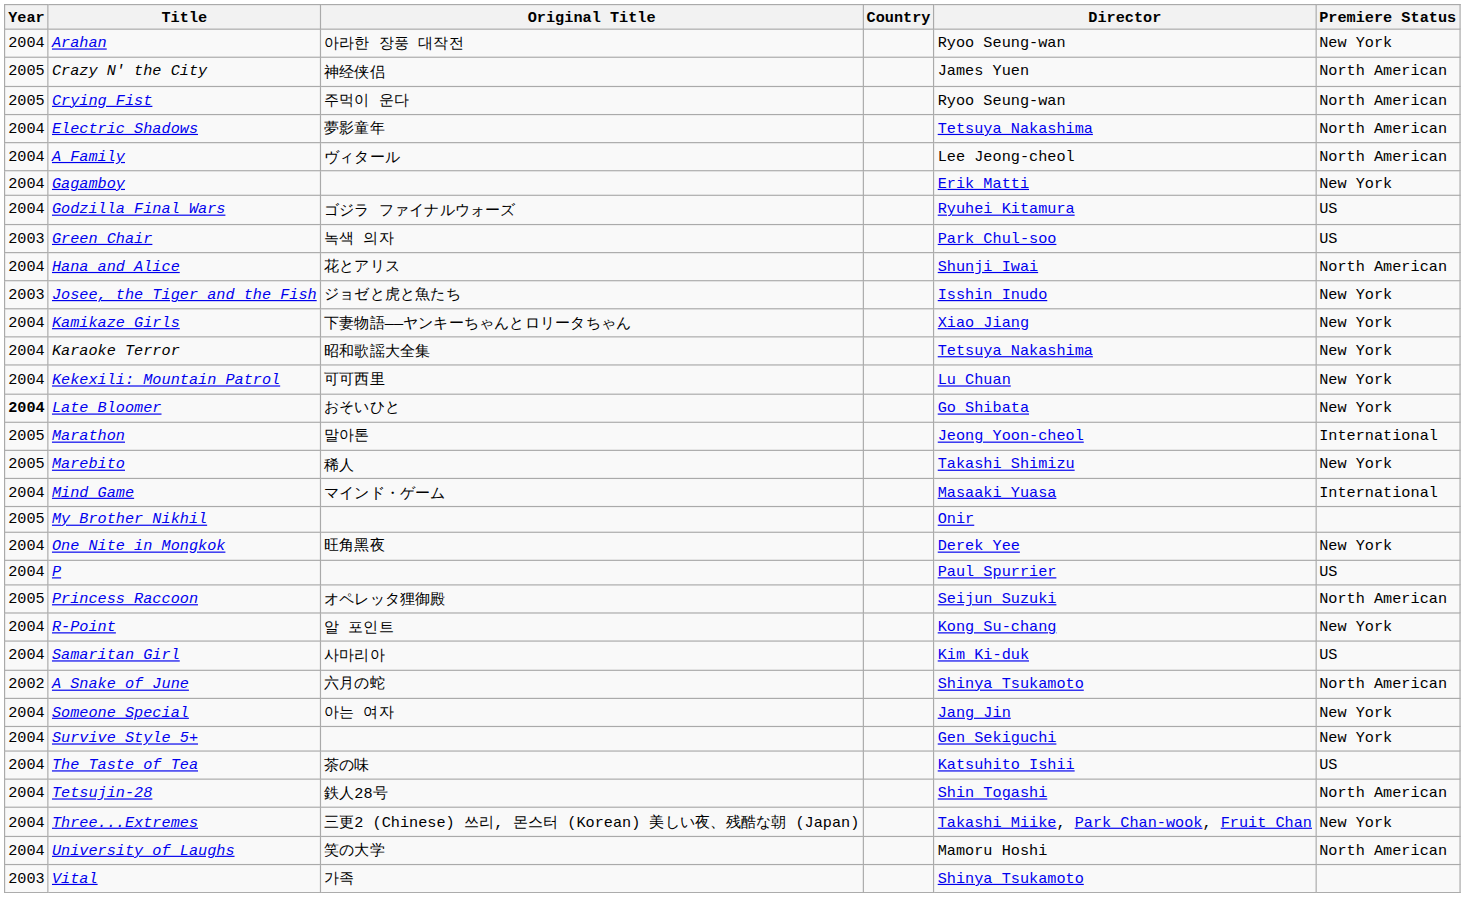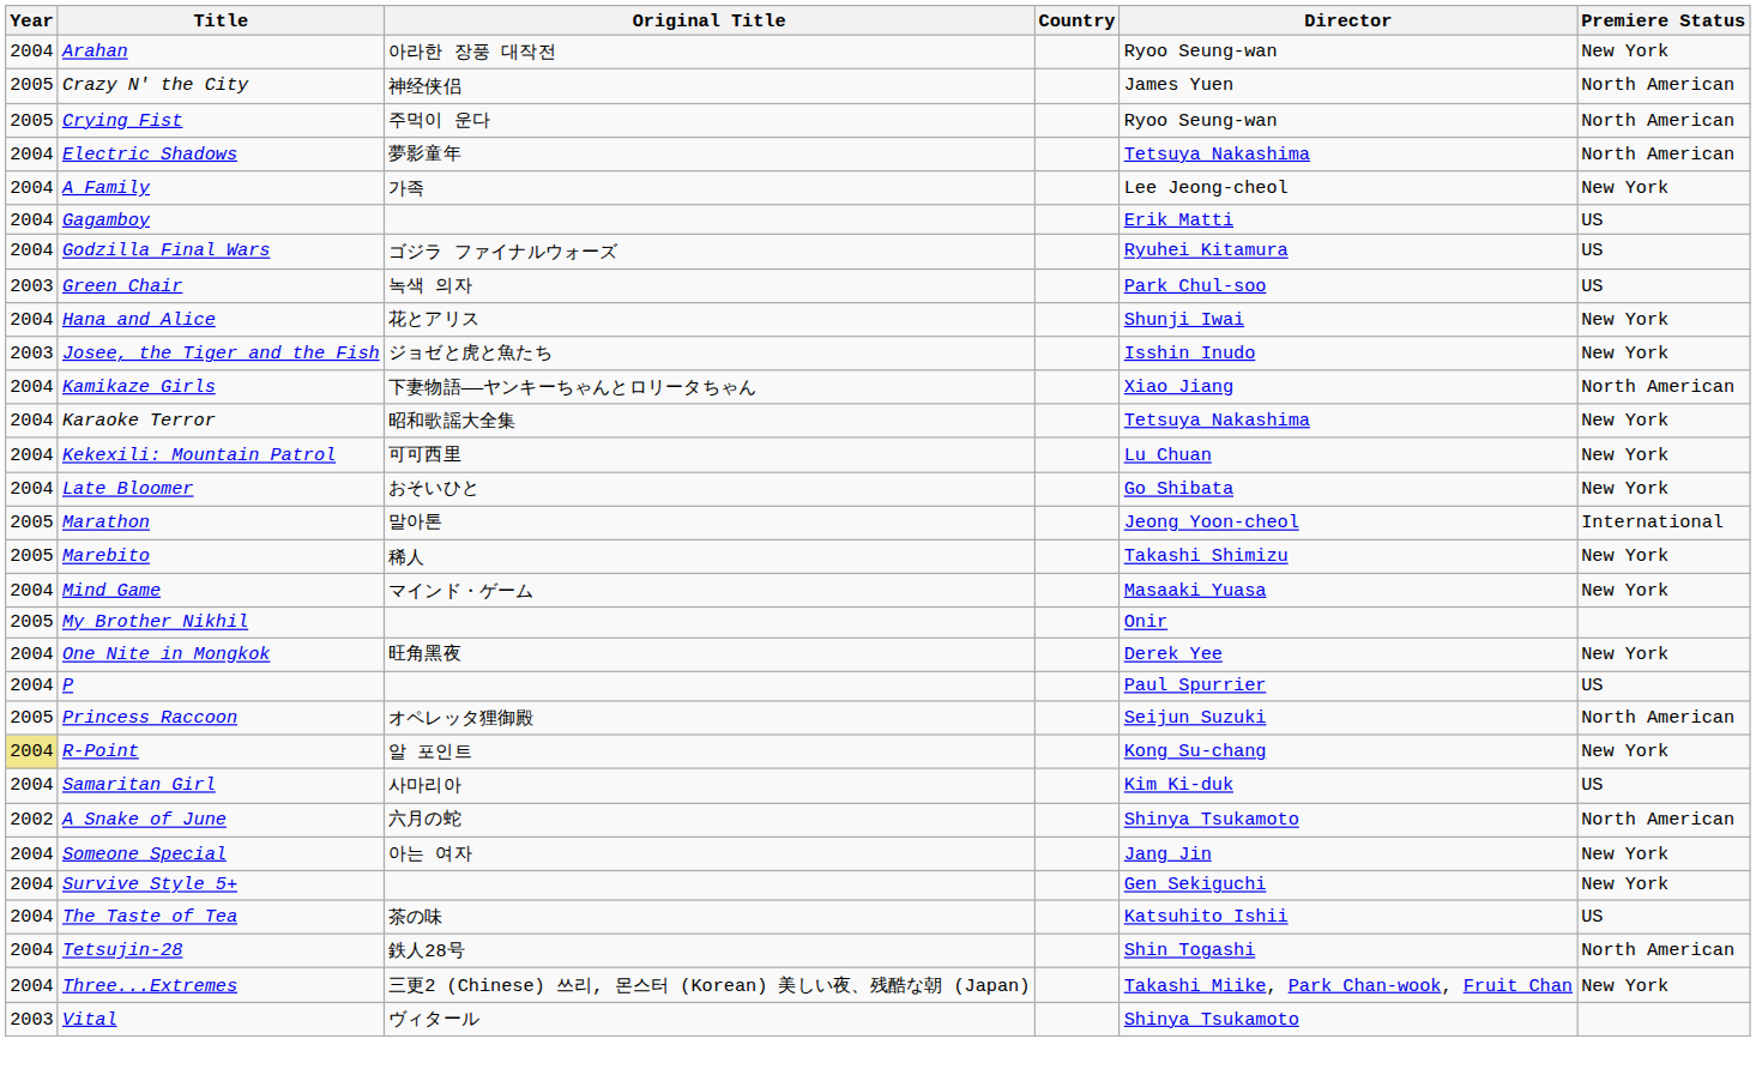 <table class="wikitable">
 <tr>
 <th>Year</th>
 <th>Title</th>
 <th>Original Title</th>
 <th>Country</th>
 <th>Director</th>
 <th>Premiere Status</th>
 </tr>
 <tr>
 <td>2004</td>
 <td><em><a href='#'>Arahan</a></em></td>
 <td>아라한 장풍 대작전</td>
 <td></td>
 <td>Ryoo Seung-wan</td>
 <td>New York</td>
 </tr>
 <tr>
 <td>2005</td>
 <td Crazy N' the City><em>Crazy N' the City</em></td>
 <td>神经侠侣</td>
 <td></td>
 <td>James Yuen</td>
 <td>North American</td>
 </tr>
 <tr>
 <td>2005</td>
 <td><em><a href='#'>Crying Fist</a></em></td>
 <td>주먹이 운다</td>
 <td></td>
 <td>Ryoo Seung-wan</td>
 <td>North American</td>
 </tr>
 <tr>
 <td>2004</td>
 <td><em><a href='#'>Electric Shadows</a></em></td>
 <td>夢影童年</td>
 <td></td>
 <td><a href='#'>Tetsuya Nakashima</a></td>
 <td>North American</td>
 </tr>
 <tr>
 <td>2004</td>
 <td><a href='#'><em>A Family</em></a></td>
-<td>ヴィタール</td>
+<td>가족</td>
 <td></td>
 <td>Lee Jeong-cheol</td>
-<td>North American</td>
+<td>New York</td>
 </tr>
 <tr>
 <td>2004</td>
 <td><em><a href='#'>Gagamboy</a></em></td>
 <td></td>
 <td></td>
 <td><a href='#'>Erik Matti</a></td>
-<td>New York</td>
+<td>US</td>
 </tr>
 <tr>
 <td>2004</td>
 <td><em><a href='#'>Godzilla Final Wars</a></em></td>
 <td>ゴジラ ファイナルウォーズ</td>
 <td></td>
 <td><a href='#'>Ryuhei Kitamura</a></td>
 <td>US</td>
 </tr>
 <tr>
 <td>2003</td>
 <td><em><a href='#'>Green Chair</a></em></td>
 <td>녹색 의자</td>
 <td></td>
 <td><a href='#'>Park Chul-soo</a></td>
 <td>US</td>
 </tr>
 <tr>
 <td>2004</td>
 <td Hana & Alice><em><a href='#'>Hana and Alice</a></em></td>
 <td>花とアリス</td>
 <td></td>
 <td><a href='#'>Shunji Iwai</a></td>
-<td>North American</td>
+<td>New York</td>
 </tr>
 <tr>
 <td>2003</td>
 <td Josee, The Tiger and the Fish><em><a href='#'>Josee, the Tiger and the Fish</a></em></td>
 <td>ジョゼと虎と魚たち</td>
 <td></td>
 <td><a href='#'>Isshin Inudo</a></td>
 <td>New York</td>
 </tr>
 <tr>
 <td>2004</td>
 <td><em><a href='#'>Kamikaze Girls</a></em></td>
 <td>下妻物語——ヤンキーちゃんとロリータちゃん</td>
 <td></td>
 <td><a href='#'>Xiao Jiang</a></td>
-<td>New York</td>
+<td>North American</td>
 </tr>
 <tr>
 <td>2004</td>
 <td Karaoke Terror><em>Karaoke Terror</em></td>
 <td>昭和歌謡大全集</td>
 <td></td>
 <td><a href='#'>Tetsuya Nakashima</a></td>
 <td>New York</td>
 </tr>
 <tr>
 <td>2004</td>
 <td><em><a href='#'>Kekexili: Mountain Patrol</a></em></td>
 <td>可可西里</td>
 <td></td>
 <td><a href='#'>Lu Chuan</a></td>
 <td>New York</td>
 </tr>
 <tr>
-<td><strong>2004</strong></td>
+<td>2004</td>
 <td><a href='#'><em>Late Bloomer</em></a></td>
 <td>おそいひと</td>
 <td></td>
 <td><a href='#'>Go Shibata</a></td>
 <td>New York</td>
 </tr>
 <tr>
 <td>2005</td>
 <td><a href='#'><em>Marathon</em></a></td>
 <td>말아톤</td>
 <td></td>
 <td><a href='#'>Jeong Yoon-cheol</a></td>
 <td>International</td>
 </tr>
 <tr>
 <td>2005</td>
 <td><a href='#'><em>Marebito</em></a></td>
 <td>稀人</td>
 <td></td>
 <td><a href='#'>Takashi Shimizu</a></td>
 <td>New York</td>
 </tr>
 <tr>
 <td>2004</td>
 <td><a href='#'><em>Mind Game</em></a></td>
 <td>マインド・ゲーム</td>
 <td></td>
 <td><a href='#'>Masaaki Yuasa</a></td>
-<td>International</td>
+<td>New York</td>
 </tr>
 <tr>
 <td>2005</td>
 <td><em><a href='#'>My Brother Nikhil</a></em></td>
 <td></td>
 <td></td>
 <td><a href='#'>Onir</a></td>
 <td></td>
 </tr>
 <tr>
 <td>2004</td>
 <td><em><a href='#'>One Nite in Mongkok</a></em></td>
 <td>旺角黑夜</td>
 <td></td>
 <td><a href='#'>Derek Yee</a></td>
 <td>New York</td>
 </tr>
 <tr>
 <td>2004</td>
 <td><a href='#'><em>P</em></a></td>
 <td></td>
 <td></td>
 <td><a href='#'>Paul Spurrier</a></td>
 <td>US</td>
 </tr>
 <tr>
 <td>2005</td>
 <td><em><a href='#'>Princess Raccoon</a></em></td>
 <td>オペレッタ狸御殿</td>
 <td></td>
 <td><a href='#'>Seijun Suzuki</a></td>
 <td>North American</td>
 </tr>
 <tr>
-<td>2004</td>
+<td style="background: khaki;">2004</td>
 <td><em><a href='#'>R-Point</a></em></td>
 <td>알 포인트</td>
 <td></td>
 <td><a href='#'>Kong Su-chang</a></td>
 <td>New York</td>
 </tr>
 <tr>
 <td>2004</td>
 <td><em><a href='#'>Samaritan Girl</a></em></td>
 <td>사마리아</td>
 <td></td>
 <td><a href='#'>Kim Ki-duk</a></td>
 <td>US</td>
 </tr>
 <tr>
 <td>2002</td>
 <td><em><a href='#'>A Snake of June</a></em></td>
 <td>六月の蛇</td>
 <td></td>
 <td><a href='#'>Shinya Tsukamoto</a></td>
 <td>North American</td>
 </tr>
 <tr>
 <td>2004</td>
 <td><a href='#'><em>Someone Special</em></a></td>
 <td>아는 여자</td>
 <td></td>
 <td><a href='#'>Jang Jin</a></td>
 <td>New York</td>
 </tr>
 <tr>
 <td>2004</td>
 <td><em><a href='#'>Survive Style 5+</a></em></td>
 <td></td>
 <td></td>
 <td><a href='#'>Gen Sekiguchi</a></td>
 <td>New York</td>
 </tr>
 <tr>
 <td>2004</td>
 <td><em><a href='#'>The Taste of Tea</a></em></td>
 <td>茶の味</td>
 <td></td>
 <td><a href='#'>Katsuhito Ishii</a></td>
 <td>US</td>
 </tr>
 <tr>
 <td>2004</td>
 <td><a href='#'><em>Tetsujin-28</em></a></td>
 <td>鉄人28号</td>
 <td></td>
 <td><a href='#'>Shin Togashi</a></td>
 <td>North American</td>
 </tr>
 <tr>
 <td>2004</td>
 <td><em><a href='#'>Three...Extremes</a></em></td>
 <td>三更2 (Chinese) 쓰리, 몬스터 (Korean) 美しい夜、残酷な朝 (Japan)</td>
 <td>  </td>
 <td><a href='#'>Takashi Miike</a>, <a href='#'>Park Chan-wook</a>, <a href='#'>Fruit Chan</a></td>
 <td>New York</td>
 </tr>
 <tr>
-<td>2004</td>
-<td><em><a href='#'>University of Laughs</a></em></td>
-<td>笑の大学</td>
-<td></td>
-<td>Mamoru Hoshi</td>
-<td>North American</td>
-</tr>
-<tr>
 <td>2003</td>
 <td><a href='#'><em>Vital</em></a></td>
-<td>가족</td>
+<td>ヴィタール</td>
 <td></td>
 <td><a href='#'>Shinya Tsukamoto</a></td>
 <td></td>
 </tr>
 </table>
